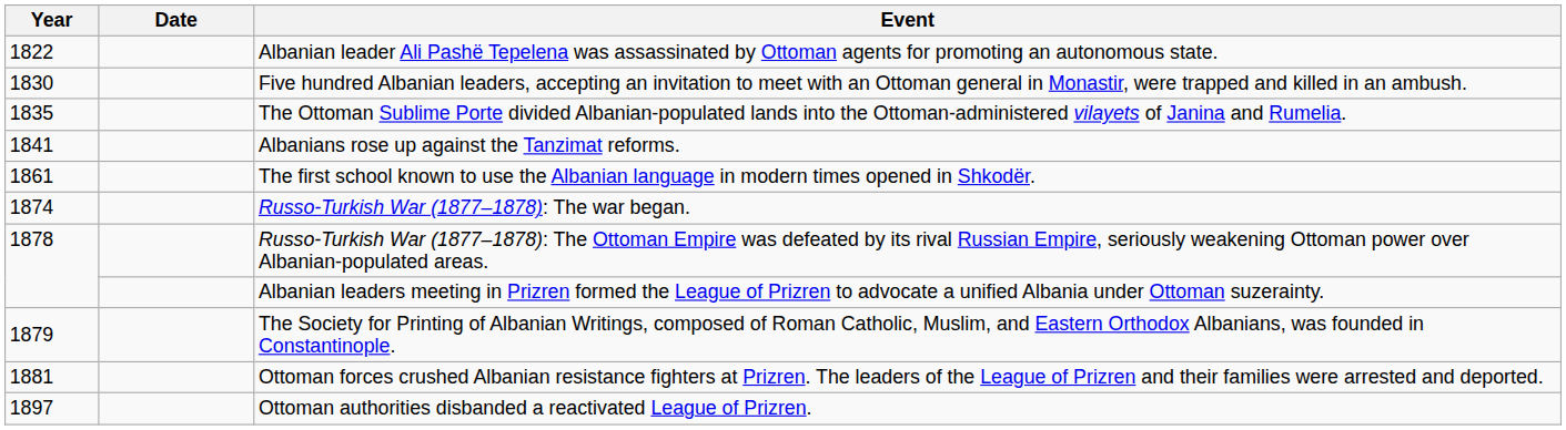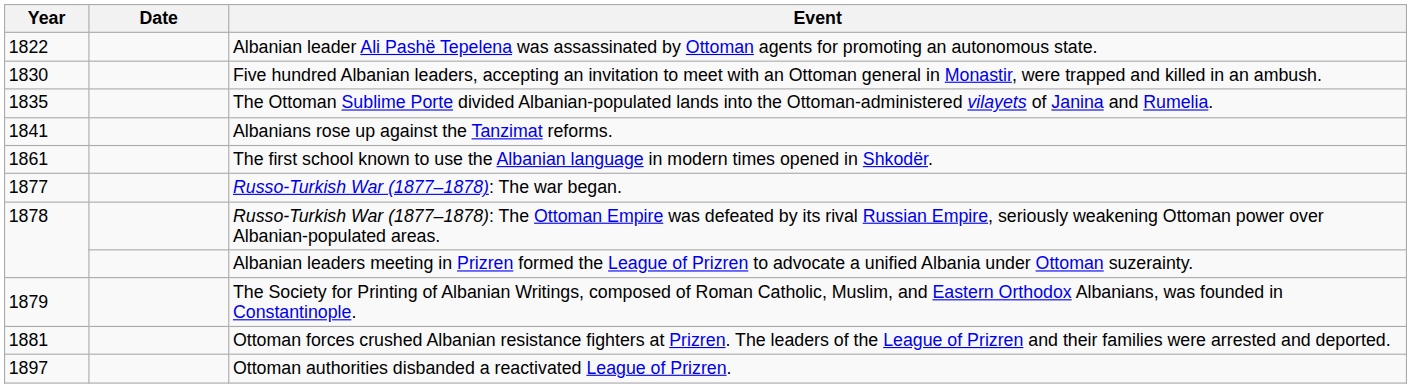 <table class="wikitable" width="100%">
 <tr>
 <th style="width:6%">Year</th>
 <th style="width:10%">Date</th>
 <th>Event</th>
 </tr>
 <tr>
 <td>1822</td>
 <td></td>
 <td>Albanian leader <a href='#'>Ali Pashë Tepelena</a> was assassinated by <a href='#'>Ottoman</a> agents for promoting an autonomous state.</td>
 </tr>
 <tr>
 <td>1830</td>
 <td></td>
 <td>Five hundred Albanian leaders, accepting an invitation to meet with an Ottoman general in <a href='#'>Monastir</a>, were trapped and killed in an ambush.</td>
 </tr>
 <tr>
 <td>1835</td>
 <td></td>
 <td>The Ottoman <a href='#'>Sublime Porte</a> divided Albanian-populated lands into the Ottoman-administered <em><a href='#'>vilayets</a></em> of <a href='#'>Janina</a> and <a href='#'>Rumelia</a>.</td>
 </tr>
 <tr>
 <td>1841</td>
 <td></td>
 <td>Albanians rose up against the <a href='#'>Tanzimat</a> reforms.</td>
 </tr>
 <tr>
 <td>1861</td>
 <td></td>
 <td>The first school known to use the <a href='#'>Albanian language</a> in modern times opened in <a href='#'>Shkodër</a>.</td>
 </tr>
 <tr>
-<td>1874</td>
+<td>1877</td>
 <td></td>
 <td><em><a href='#'>Russo-Turkish War (1877–1878)</a></em>: The war began.</td>
 </tr>
 <tr>
 <td rowspan="2" valign="top">1878</td>
 <td></td>
 <td><em>Russo-Turkish War (1877–1878)</em>: The <a href='#'>Ottoman Empire</a> was defeated by its rival <a href='#'>Russian Empire</a>, seriously weakening Ottoman power over Albanian-populated areas.</td>
 </tr>
 <tr>
 <td></td>
 <td>Albanian leaders meeting in <a href='#'>Prizren</a> formed the <a href='#'>League of Prizren</a> to advocate a unified Albania under <a href='#'>Ottoman</a> suzerainty.</td>
 </tr>
 <tr>
 <td>1879</td>
 <td></td>
 <td>The Society for Printing of Albanian Writings, composed of Roman Catholic, Muslim, and <a href='#'>Eastern Orthodox</a> Albanians, was founded in <a href='#'>Constantinople</a>.</td>
 </tr>
 <tr>
 <td>1881</td>
 <td></td>
 <td>Ottoman forces crushed Albanian resistance fighters at <a href='#'>Prizren</a>. The leaders of the <a href='#'>League of Prizren</a> and their families were arrested and deported.</td>
 </tr>
 <tr>
 <td>1897</td>
 <td></td>
 <td>Ottoman authorities disbanded a reactivated <a href='#'>League of Prizren</a>.</td>
 </tr>
 </table>
